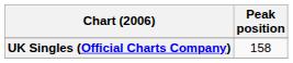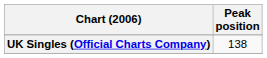 <table class="wikitable sortable plainrowheaders">
 <tr>
 <th align="left">Chart (2006)</th>
 <th align="center">Peak<br>position</th>
 </tr>
 <tr>
 </tr>
 <tr>
 <th scope="row">UK Singles (<a href='#'>Official Charts Company</a>)</th>
-<td align="center">158</td>
+<td align="center">138</td>
 </tr>
 <tr>
 </tr>
 <tr>
 </tr>
 <tr>
 </tr>
 </table>
